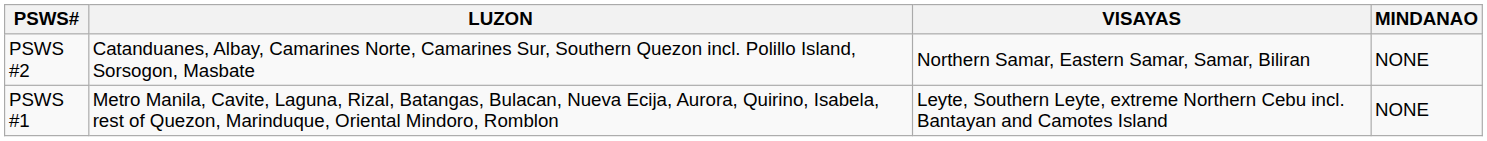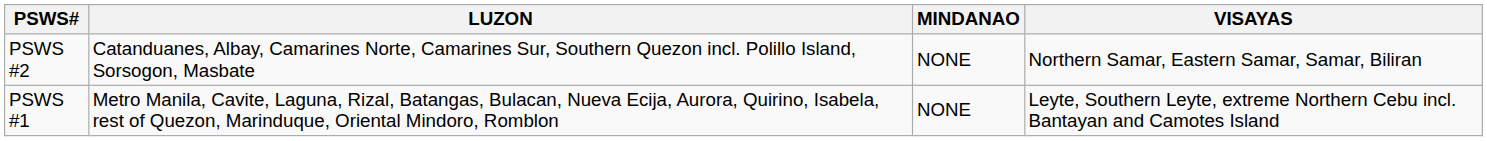 <table class="wikitable" style="margin:1em auto 1em auto;">
 <tr>
 <th>PSWS#</th>
 <th>LUZON</th>
+<th>MINDANAO</th>
 <th>VISAYAS</th>
-<th>MINDANAO</th>
 </tr>
 <tr>
 <td>PSWS #2</td>
 <td>Catanduanes, Albay, Camarines Norte, Camarines Sur, Southern Quezon incl. Polillo Island, Sorsogon, Masbate</td>
+<td>NONE</td>
 <td>Northern Samar, Eastern Samar, Samar, Biliran</td>
-<td>NONE</td>
 </tr>
 <tr>
 <td>PSWS #1</td>
 <td>Metro Manila, Cavite, Laguna, Rizal, Batangas, Bulacan, Nueva Ecija, Aurora, Quirino, Isabela, rest of Quezon, Marinduque, Oriental Mindoro, Romblon</td>
+<td>NONE</td>
 <td>Leyte, Southern Leyte, extreme Northern Cebu incl.  Bantayan and Camotes Island</td>
-<td>NONE</td>
 </tr>
 </table>
